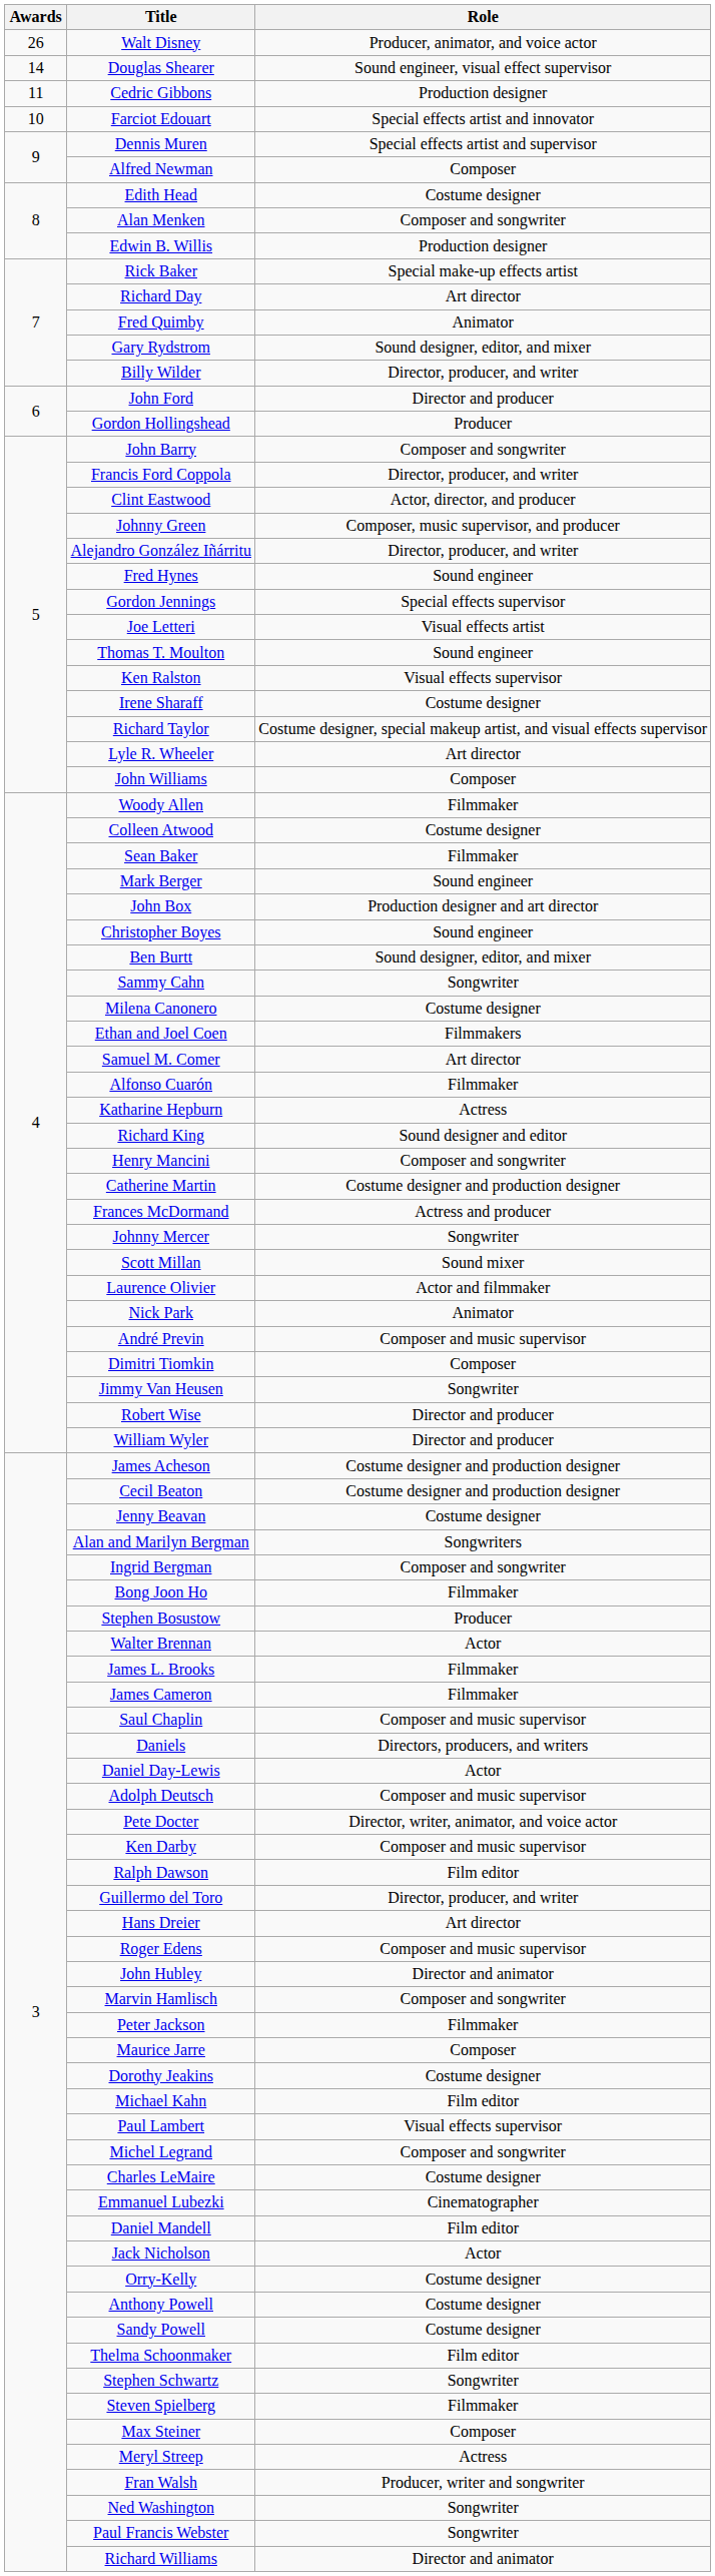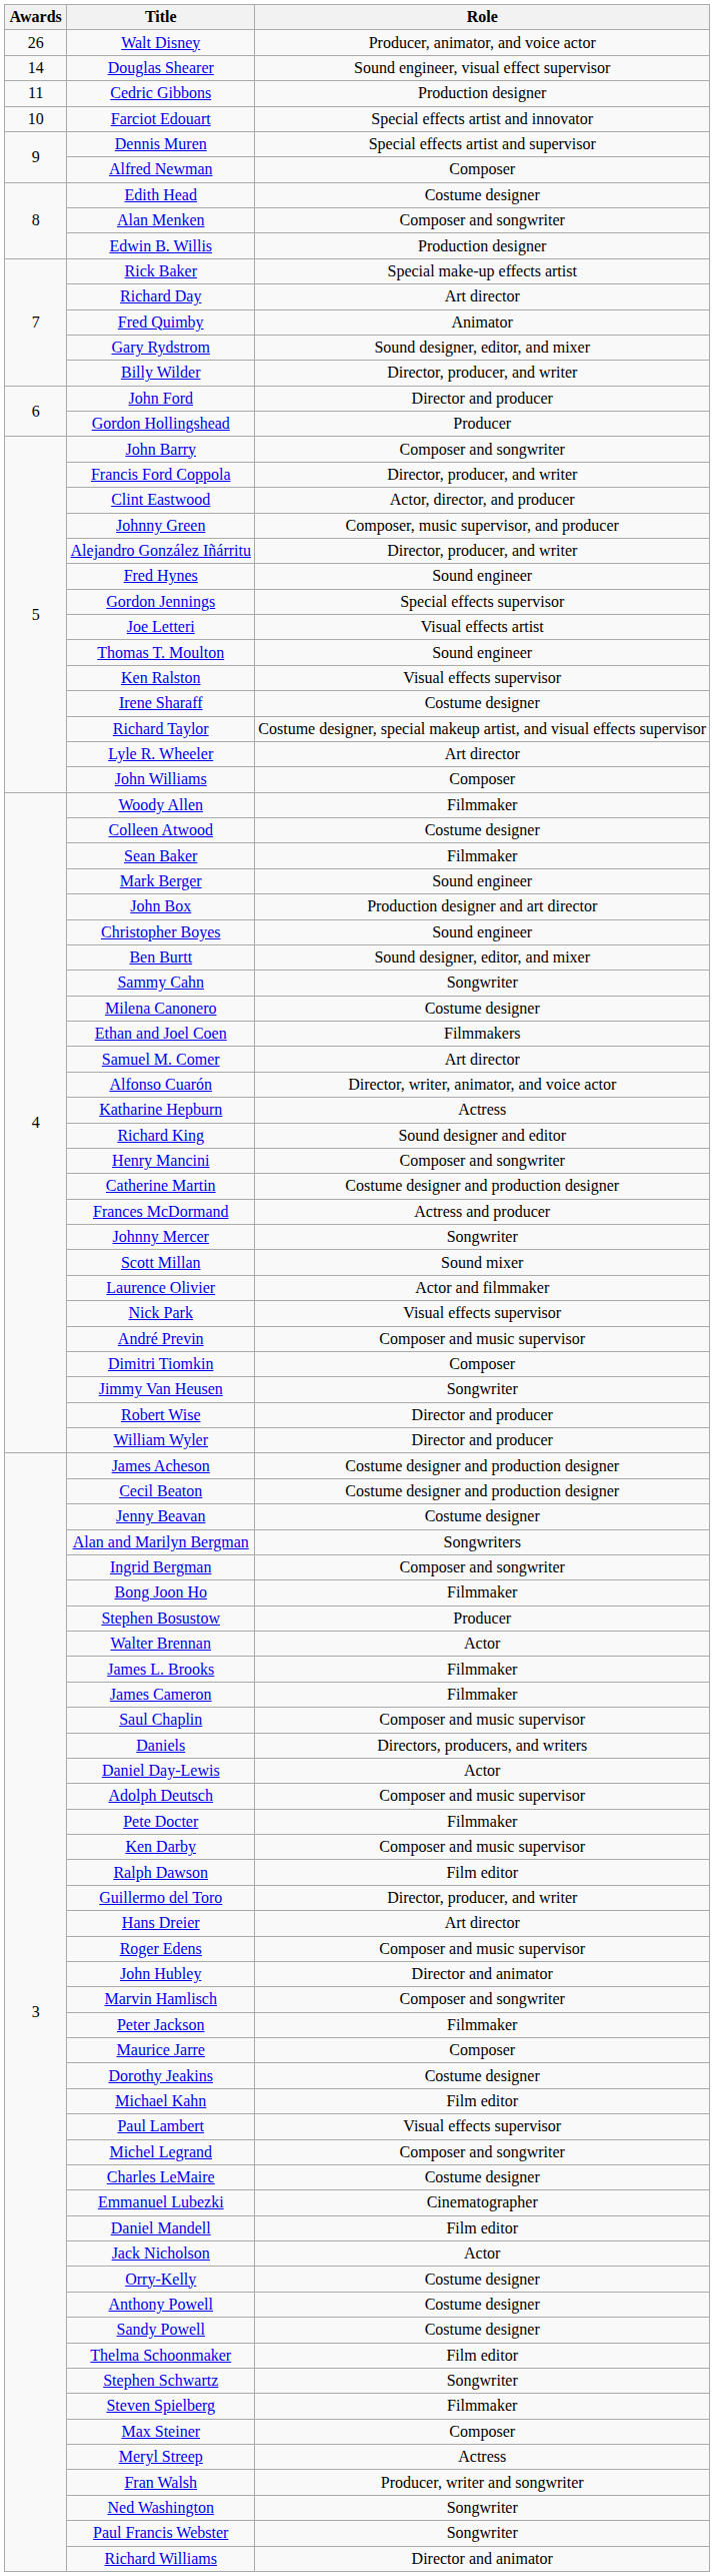 <table class="wikitable" style="text-align: center;">
 <tr>
 <th scope="col" width="55">Awards</th>
 <th scope="col" align="center">Title</th>
 <th scope="col" align="center">Role</th>
 </tr>
 <tr>
 <td style="text-align:center">26</td>
 <td><a href='#'>Walt Disney</a></td>
 <td>Producer, animator, and voice actor</td>
 </tr>
 <tr>
 <td style="text-align:center">14</td>
 <td><a href='#'>Douglas Shearer</a></td>
 <td>Sound engineer, visual effect supervisor</td>
 </tr>
 <tr>
 <td style="text-align:center">11</td>
 <td><a href='#'>Cedric Gibbons</a></td>
 <td>Production designer</td>
 </tr>
 <tr>
 <td style="text-align:center">10</td>
 <td><a href='#'>Farciot Edouart</a></td>
 <td>Special effects artist and innovator</td>
 </tr>
 <tr>
 <td rowspan="2" style="text-align:center">9</td>
 <td><a href='#'>Dennis Muren</a></td>
 <td>Special effects artist and supervisor</td>
 </tr>
 <tr>
 <td><a href='#'>Alfred Newman</a></td>
 <td>Composer</td>
 </tr>
 <tr>
 <td rowspan="3" style="text-align:center">8</td>
 <td><a href='#'>Edith Head</a></td>
 <td>Costume designer</td>
 </tr>
 <tr>
 <td><a href='#'>Alan Menken</a></td>
 <td>Composer and songwriter</td>
 </tr>
 <tr>
 <td><a href='#'>Edwin B. Willis</a></td>
 <td>Production designer</td>
 </tr>
 <tr>
 <td rowspan="5" style="text-align:center">7</td>
 <td><a href='#'>Rick Baker</a></td>
 <td>Special make-up effects artist</td>
 </tr>
 <tr>
 <td><a href='#'>Richard Day</a></td>
 <td>Art director</td>
 </tr>
 <tr>
 <td><a href='#'>Fred Quimby</a></td>
 <td>Animator</td>
 </tr>
 <tr>
 <td><a href='#'>Gary Rydstrom</a></td>
 <td>Sound designer, editor, and mixer</td>
 </tr>
 <tr>
 <td><a href='#'>Billy Wilder</a></td>
 <td>Director, producer, and writer</td>
 </tr>
 <tr>
 <td rowspan="2" style="text-align:center">6</td>
 <td><a href='#'>John Ford</a></td>
 <td>Director and producer</td>
 </tr>
 <tr>
 <td><a href='#'>Gordon Hollingshead</a></td>
 <td>Producer</td>
 </tr>
 <tr>
 <td rowspan="14" style="text-align:center">5</td>
 <td><a href='#'>John Barry</a></td>
 <td>Composer and songwriter</td>
 </tr>
 <tr>
 <td><a href='#'>Francis Ford Coppola</a></td>
 <td>Director, producer, and writer</td>
 </tr>
 <tr>
 <td><a href='#'>Clint Eastwood</a></td>
 <td>Actor, director, and producer</td>
 </tr>
 <tr>
 <td><a href='#'>Johnny Green</a></td>
 <td>Composer, music supervisor, and producer</td>
 </tr>
 <tr>
 <td><a href='#'>Alejandro González Iñárritu</a></td>
 <td>Director, producer, and writer</td>
 </tr>
 <tr>
 <td><a href='#'>Fred Hynes</a></td>
 <td>Sound engineer</td>
 </tr>
 <tr>
 <td><a href='#'>Gordon Jennings</a></td>
 <td>Special effects supervisor</td>
 </tr>
 <tr>
 <td><a href='#'>Joe Letteri</a></td>
 <td>Visual effects artist</td>
 </tr>
 <tr>
 <td><a href='#'>Thomas T. Moulton</a></td>
 <td>Sound engineer</td>
 </tr>
 <tr>
 <td><a href='#'>Ken Ralston</a></td>
 <td>Visual effects supervisor</td>
 </tr>
 <tr>
 <td><a href='#'>Irene Sharaff</a></td>
 <td>Costume designer</td>
 </tr>
 <tr>
 <td><a href='#'>Richard Taylor</a></td>
 <td>Costume designer, special makeup artist, and visual effects supervisor</td>
 </tr>
 <tr>
 <td><a href='#'>Lyle R. Wheeler</a></td>
 <td>Art director</td>
 </tr>
 <tr>
 <td><a href='#'>John Williams</a></td>
 <td>Composer</td>
 </tr>
 <tr>
 <td rowspan="26" style="text-align:center">4</td>
 <td><a href='#'>Woody Allen</a></td>
 <td>Filmmaker</td>
 </tr>
 <tr>
 <td><a href='#'>Colleen Atwood</a></td>
 <td>Costume designer</td>
 </tr>
 <tr>
 <td><a href='#'>Sean Baker</a></td>
 <td>Filmmaker</td>
 </tr>
 <tr>
 <td><a href='#'>Mark Berger</a></td>
 <td>Sound engineer</td>
 </tr>
 <tr>
 <td><a href='#'>John Box</a></td>
 <td>Production designer and art director</td>
 </tr>
 <tr>
 <td><a href='#'>Christopher Boyes</a></td>
 <td>Sound engineer</td>
 </tr>
 <tr>
 <td><a href='#'>Ben Burtt</a></td>
 <td>Sound designer, editor, and mixer</td>
 </tr>
 <tr>
 <td><a href='#'>Sammy Cahn</a></td>
 <td>Songwriter</td>
 </tr>
 <tr>
 <td><a href='#'>Milena Canonero</a></td>
 <td>Costume designer</td>
 </tr>
 <tr>
 <td><a href='#'>Ethan and Joel Coen</a></td>
 <td>Filmmakers</td>
 </tr>
 <tr>
 <td><a href='#'>Samuel M. Comer</a></td>
 <td>Art director</td>
 </tr>
 <tr>
 <td><a href='#'>Alfonso Cuarón</a></td>
-<td>Filmmaker</td>
+<td>Director, writer, animator, and voice actor</td>
 </tr>
 <tr>
 <td><a href='#'>Katharine Hepburn</a></td>
 <td>Actress</td>
 </tr>
 <tr>
 <td><a href='#'>Richard King</a></td>
 <td>Sound designer and editor</td>
 </tr>
 <tr>
 <td><a href='#'>Henry Mancini</a></td>
 <td>Composer and songwriter</td>
 </tr>
 <tr>
 <td><a href='#'>Catherine Martin</a></td>
 <td>Costume designer and production designer</td>
 </tr>
 <tr>
 <td><a href='#'>Frances McDormand</a></td>
 <td>Actress and producer</td>
 </tr>
 <tr>
 <td><a href='#'>Johnny Mercer</a></td>
 <td>Songwriter</td>
 </tr>
 <tr>
 <td><a href='#'>Scott Millan</a></td>
 <td>Sound mixer</td>
 </tr>
 <tr>
 <td><a href='#'>Laurence Olivier</a></td>
 <td>Actor and filmmaker</td>
 </tr>
 <tr>
 <td><a href='#'>Nick Park</a></td>
-<td>Animator</td>
+<td>Visual effects supervisor</td>
 </tr>
 <tr>
 <td><a href='#'>André Previn</a></td>
 <td>Composer and music supervisor</td>
 </tr>
 <tr>
 <td><a href='#'>Dimitri Tiomkin</a></td>
 <td>Composer</td>
 </tr>
 <tr>
 <td><a href='#'>Jimmy Van Heusen</a></td>
 <td>Songwriter</td>
 </tr>
 <tr>
 <td><a href='#'>Robert Wise</a></td>
 <td>Director and producer</td>
 </tr>
 <tr>
 <td><a href='#'>William Wyler</a></td>
 <td>Director and producer</td>
 </tr>
 <tr>
 <td rowspan="44" style="text-align:center">3</td>
 <td><a href='#'>James Acheson</a></td>
 <td>Costume designer and production designer</td>
 </tr>
 <tr>
 <td><a href='#'>Cecil Beaton</a></td>
 <td>Costume designer and production designer</td>
 </tr>
 <tr>
 <td><a href='#'>Jenny Beavan</a></td>
 <td>Costume designer</td>
 </tr>
 <tr>
 <td><a href='#'>Alan and Marilyn Bergman</a></td>
 <td>Songwriters</td>
 </tr>
 <tr>
 <td><a href='#'>Ingrid Bergman</a></td>
 <td>Composer and songwriter</td>
 </tr>
 <tr>
 <td><a href='#'>Bong Joon Ho</a></td>
 <td>Filmmaker</td>
 </tr>
 <tr>
 <td><a href='#'>Stephen Bosustow</a></td>
 <td>Producer</td>
 </tr>
 <tr>
 <td><a href='#'>Walter Brennan</a></td>
 <td>Actor</td>
 </tr>
 <tr>
 <td><a href='#'>James L. Brooks</a></td>
 <td>Filmmaker</td>
 </tr>
 <tr>
 <td><a href='#'>James Cameron</a></td>
 <td>Filmmaker</td>
 </tr>
 <tr>
 <td><a href='#'>Saul Chaplin</a></td>
 <td>Composer and music supervisor</td>
 </tr>
 <tr>
 <td><a href='#'>Daniels</a></td>
 <td>Directors, producers, and writers</td>
 </tr>
 <tr>
 <td><a href='#'>Daniel Day-Lewis</a></td>
 <td>Actor</td>
 </tr>
 <tr>
 <td><a href='#'>Adolph Deutsch</a></td>
 <td>Composer and music supervisor</td>
 </tr>
 <tr>
 <td><a href='#'>Pete Docter</a></td>
-<td>Director, writer, animator, and voice actor</td>
+<td>Filmmaker</td>
 </tr>
 <tr>
 <td><a href='#'>Ken Darby</a></td>
 <td>Composer and music supervisor</td>
 </tr>
 <tr>
 <td><a href='#'>Ralph Dawson</a></td>
 <td>Film editor</td>
 </tr>
 <tr>
 <td><a href='#'>Guillermo del Toro</a></td>
 <td>Director, producer, and writer</td>
 </tr>
 <tr>
 <td><a href='#'>Hans Dreier</a></td>
 <td>Art director</td>
 </tr>
 <tr>
 <td><a href='#'>Roger Edens</a></td>
 <td>Composer and music supervisor</td>
 </tr>
 <tr>
 <td><a href='#'>John Hubley</a></td>
 <td>Director and animator</td>
 </tr>
 <tr>
 <td><a href='#'>Marvin Hamlisch</a></td>
 <td>Composer and songwriter</td>
 </tr>
 <tr>
 <td><a href='#'>Peter Jackson</a></td>
 <td>Filmmaker</td>
 </tr>
 <tr>
 <td><a href='#'>Maurice Jarre</a></td>
 <td>Composer</td>
 </tr>
 <tr>
 <td><a href='#'>Dorothy Jeakins</a></td>
 <td>Costume designer</td>
 </tr>
 <tr>
 <td><a href='#'>Michael Kahn</a></td>
 <td>Film editor</td>
 </tr>
 <tr>
 <td><a href='#'>Paul Lambert</a></td>
 <td>Visual effects supervisor</td>
 </tr>
 <tr>
 <td><a href='#'>Michel Legrand</a></td>
 <td>Composer and songwriter</td>
 </tr>
 <tr>
 <td><a href='#'>Charles LeMaire</a></td>
 <td>Costume designer</td>
 </tr>
 <tr>
 <td><a href='#'>Emmanuel Lubezki</a></td>
 <td>Cinematographer</td>
 </tr>
 <tr>
 <td><a href='#'>Daniel Mandell</a></td>
 <td>Film editor</td>
 </tr>
 <tr>
 <td><a href='#'>Jack Nicholson</a></td>
 <td>Actor</td>
 </tr>
 <tr>
 <td><a href='#'>Orry-Kelly</a></td>
 <td>Costume designer</td>
 </tr>
 <tr>
 <td><a href='#'>Anthony Powell</a></td>
 <td>Costume designer</td>
 </tr>
 <tr>
 <td><a href='#'>Sandy Powell</a></td>
 <td>Costume designer</td>
 </tr>
 <tr>
 <td><a href='#'>Thelma Schoonmaker</a></td>
 <td>Film editor</td>
 </tr>
 <tr>
 <td><a href='#'>Stephen Schwartz</a></td>
 <td>Songwriter</td>
 </tr>
 <tr>
 <td><a href='#'>Steven Spielberg</a></td>
 <td>Filmmaker</td>
 </tr>
 <tr>
 <td><a href='#'>Max Steiner</a></td>
 <td>Composer</td>
 </tr>
 <tr>
 <td><a href='#'>Meryl Streep</a></td>
 <td>Actress</td>
 </tr>
 <tr>
 <td><a href='#'>Fran Walsh</a></td>
 <td>Producer, writer and songwriter</td>
 </tr>
 <tr>
 <td><a href='#'>Ned Washington</a></td>
 <td>Songwriter</td>
 </tr>
 <tr>
 <td><a href='#'>Paul Francis Webster</a></td>
 <td>Songwriter</td>
 </tr>
 <tr>
 <td><a href='#'>Richard Williams</a></td>
 <td>Director and animator</td>
 </tr>
 </table>
